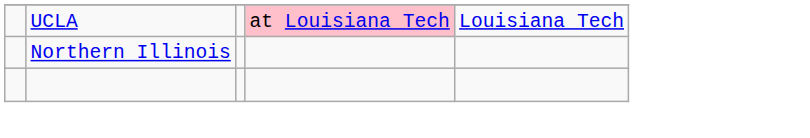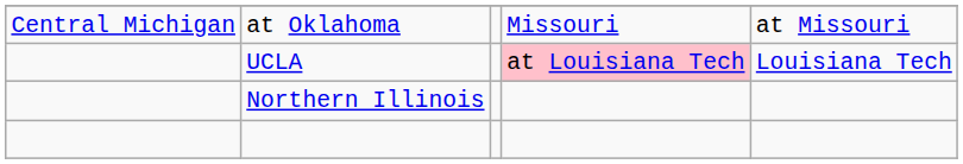 <table class="wikitable">
 <tr>
+</tr>
+<tr>
+<td><a href='#'>Central Michigan</a></td>
+<td>at <a href='#'>Oklahoma</a></td>
+<td></td>
+<td><a href='#'>Missouri</a></td>
+<td>at <a href='#'>Missouri</a></td>
 </tr>
 <tr>
 <td></td>
 <td><a href='#'>UCLA</a></td>
 <td></td>
 <td style="background: pink;">at <a href='#'>Louisiana Tech</a></td>
 <td><a href='#'>Louisiana Tech</a></td>
 </tr>
 <tr>
 <td></td>
 <td><a href='#'>Northern Illinois</a></td>
 <td></td>
 <td></td>
 <td></td>
 </tr>
 <tr>
 <td> </td>
 <td></td>
 <td></td>
 <td></td>
 <td></td>
 </tr>
 </table>
